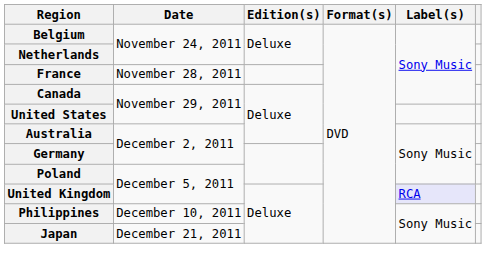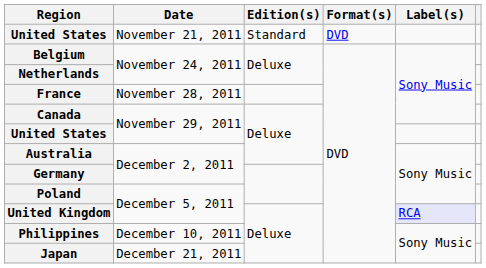 <table class="wikitable sortable plainrowheaders">
 <tr>
 <th scope="col">Region</th>
 <th scope="col">Date</th>
 <th scope="col">Edition(s)</th>
 <th scope="col">Format(s)</th>
 <th scope="col">Label(s)</th>
 <th scope="col"></th>
+</tr>
+<tr>
+<th scope="row">United States</th>
+<td>November 21, 2011</td>
+<td>Standard</td>
+<td><a href='#'>DVD</a> </td>
+<td></td>
+<td align="center"></td>
 </tr>
 <tr>
 <th scope="row">Belgium</th>
 <td rowspan="2">November 24, 2011</td>
 <td rowspan="2">Deluxe</td>
 <td rowspan="11">DVD</td>
 <td rowspan="4"><a href='#'>Sony Music</a></td>
 <td align="center"></td>
 </tr>
 <tr>
 <th scope="row">Netherlands</th>
 <td align="center"></td>
 </tr>
 <tr>
 <th scope="row">France</th>
 <td>November 28, 2011</td>
 <td></td>
 <td align="center"></td>
 </tr>
 <tr>
 <th scope="row">Canada</th>
 <td rowspan="2">November 29, 2011</td>
 <td rowspan="3">Deluxe</td>
 <td align="center"></td>
 </tr>
 <tr>
 <th scope="row">United States</th>
 <td></td>
 <td align="center"></td>
 </tr>
 <tr>
 <th scope="row">Australia</th>
 <td rowspan="2">December 2, 2011</td>
 <td rowspan="3">Sony Music</td>
 <td align="center"></td>
 </tr>
 <tr>
 <th scope="row">Germany</th>
 <td rowspan="2"></td>
 <td align="center"></td>
 </tr>
 <tr>
 <th scope="row">Poland</th>
 <td rowspan="2">December 5, 2011</td>
 <td align="center"></td>
 </tr>
 <tr>
 <th scope="row">United Kingdom</th>
 <td rowspan="3">Deluxe</td>
 <td style="background: lavender;"><a href='#'>RCA</a></td>
 <td align="center"></td>
 </tr>
 <tr>
 <th scope="row">Philippines</th>
 <td>December 10, 2011</td>
 <td rowspan="2">Sony Music</td>
 <td align="center"></td>
 </tr>
 <tr>
 <th scope="row">Japan</th>
 <td>December 21, 2011</td>
 <td align="center"></td>
 </tr>
 </table>
